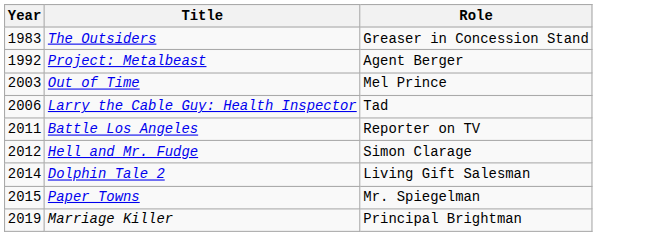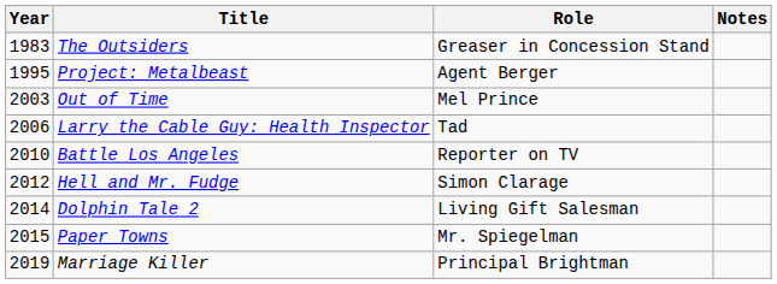 <table class="wikitable">
 <tr>
 <th>Year</th>
 <th>Title</th>
 <th>Role</th>
+<th class="unsortable">Notes</th>
 </tr>
 <tr>
 <td>1983</td>
 <td><em><a href='#'>The Outsiders</a></em></td>
 <td>Greaser in Concession Stand</td>
+<td></td>
 </tr>
 <tr>
-<td>1992</td>
+<td>1995</td>
 <td><em><a href='#'>Project: Metalbeast</a></em></td>
 <td>Agent Berger</td>
+<td></td>
 </tr>
 <tr>
 <td>2003</td>
 <td><em><a href='#'>Out of Time</a></em></td>
 <td>Mel Prince</td>
+<td></td>
 </tr>
 <tr>
 <td>2006</td>
 <td><em><a href='#'>Larry the Cable Guy: Health Inspector</a></em></td>
 <td>Tad</td>
+<td></td>
 </tr>
 <tr>
-<td>2011</td>
+<td>2010</td>
 <td><em><a href='#'>Battle Los Angeles</a></em></td>
 <td>Reporter on TV</td>
+<td></td>
 </tr>
 <tr>
 <td>2012</td>
 <td><em><a href='#'>Hell and Mr. Fudge</a></em></td>
 <td>Simon Clarage</td>
+<td></td>
 </tr>
 <tr>
 <td>2014</td>
 <td><em><a href='#'>Dolphin Tale 2</a></em></td>
 <td>Living Gift Salesman</td>
+<td></td>
 </tr>
 <tr>
 <td>2015</td>
 <td><em><a href='#'>Paper Towns</a></em></td>
 <td>Mr. Spiegelman</td>
+<td></td>
 </tr>
 <tr>
 <td>2019</td>
 <td><em>Marriage Killer</em></td>
 <td>Principal Brightman</td>
+<td></td>
 </tr>
 </table>
